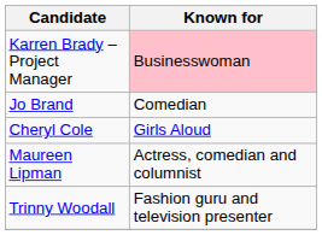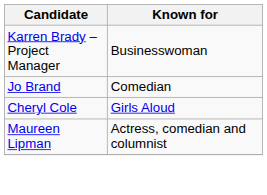 <table class="wikitable" width="50%">
 <tr>
 <th width="40%">Candidate</th>
 <th>Known for</th>
 </tr>
 <tr>
 <td><a href='#'>Karren Brady</a> – Project Manager</td>
-<td style="background: pink;">Businesswoman</td>
+<td>Businesswoman</td>
 </tr>
 <tr>
 <td><a href='#'>Jo Brand</a></td>
 <td>Comedian</td>
 </tr>
 <tr>
 <td><a href='#'>Cheryl Cole</a></td>
 <td><a href='#'>Girls Aloud</a></td>
 </tr>
 <tr>
 <td><a href='#'>Maureen Lipman</a></td>
 <td>Actress, comedian and columnist</td>
 </tr>
 <tr>
-<td><a href='#'>Trinny Woodall</a></td>
-<td>Fashion guru and television presenter</td>
-</tr>
-<tr>
 </tr>
 </table>
